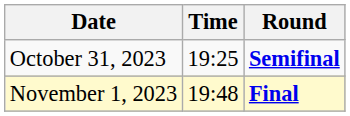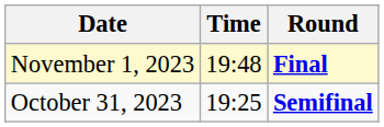 <table class="wikitable">
 <tr>
 <th>Date</th>
 <th>Time</th>
 <th>Round</th>
 </tr>
+<tr style=background:lemonchiffon>
+<td>November 1, 2023</td>
+<td>19:48</td>
+<td><strong><a href='#'>Final</a></strong></td>
+</tr>
 <tr>
 <td>October 31, 2023</td>
 <td>19:25</td>
 <td><strong><a href='#'>Semifinal</a></strong></td>
 </tr>
-<tr style=background:lemonchiffon>
-<td>November 1, 2023</td>
-<td>19:48</td>
-<td><strong><a href='#'>Final</a></strong></td>
-</tr>
 </table>
